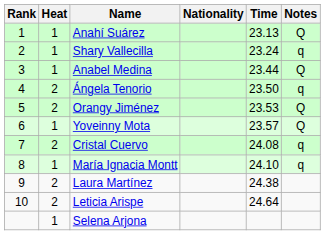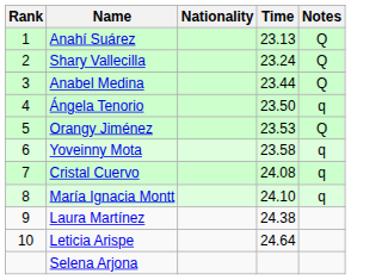 <table class="wikitable sortable" style="text-align:center; font-size:95%">
 <tr>
 <th>Rank</th>
-<th>Heat</th>
 <th>Name</th>
 <th>Nationality</th>
 <th>Time</th>
 <th>Notes</th>
 </tr>
 <tr bgcolor=ccffcc>
-<td>1</td>
 <td>1</td>
 <td align=left><a href='#'>Anahí Suárez</a></td>
 <td align=left></td>
 <td>23.13</td>
 <td>Q</td>
 </tr>
 <tr bgcolor=ccffcc>
 <td>2</td>
-<td>1</td>
 <td align=left><a href='#'>Shary Vallecilla</a></td>
 <td align=left></td>
 <td>23.24</td>
-<td>q</td>
+<td>Q</td>
 </tr>
 <tr bgcolor=ccffcc>
 <td>3</td>
-<td>1</td>
 <td align=left><a href='#'>Anabel Medina</a></td>
 <td align=left></td>
 <td>23.44</td>
 <td>Q</td>
 </tr>
 <tr bgcolor=ccffcc>
 <td>4</td>
-<td>2</td>
 <td align=left><a href='#'>Ángela Tenorio</a></td>
 <td align=left></td>
 <td>23.50</td>
 <td>q</td>
 </tr>
 <tr bgcolor=ccffcc>
 <td>5</td>
-<td>2</td>
 <td align=left><a href='#'>Orangy Jiménez</a></td>
 <td align=left></td>
 <td>23.53</td>
 <td>Q</td>
 </tr>
 <tr bgcolor=ddffdd>
 <td>6</td>
-<td>1</td>
 <td align=left><a href='#'>Yoveinny Mota</a></td>
 <td align=left></td>
-<td>23.57</td>
-<td>Q</td>
+<td>23.58</td>
+<td>q</td>
 </tr>
 <tr bgcolor=ccffcc>
 <td>7</td>
-<td>2</td>
 <td align=left><a href='#'>Cristal Cuervo</a></td>
 <td align=left></td>
 <td>24.08</td>
 <td>q</td>
 </tr>
 <tr bgcolor=ddffdd>
 <td>8</td>
-<td>1</td>
 <td align=left><a href='#'>María Ignacia Montt</a></td>
 <td align=left></td>
 <td>24.10</td>
 <td>q</td>
 </tr>
 <tr>
 <td>9</td>
-<td>2</td>
 <td align=left><a href='#'>Laura Martínez</a></td>
 <td align=left></td>
 <td>24.38</td>
 <td></td>
 </tr>
 <tr>
 <td>10</td>
-<td>2</td>
 <td align=left><a href='#'>Leticia Arispe</a></td>
 <td align=left></td>
 <td>24.64</td>
 <td></td>
 </tr>
 <tr>
 <td></td>
-<td>1</td>
 <td align=left><a href='#'>Selena Arjona</a></td>
 <td align=left></td>
 <td></td>
 <td></td>
 </tr>
 </table>
